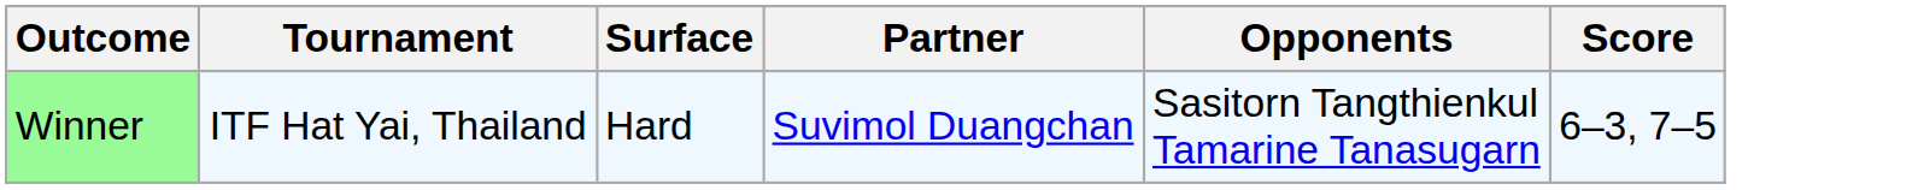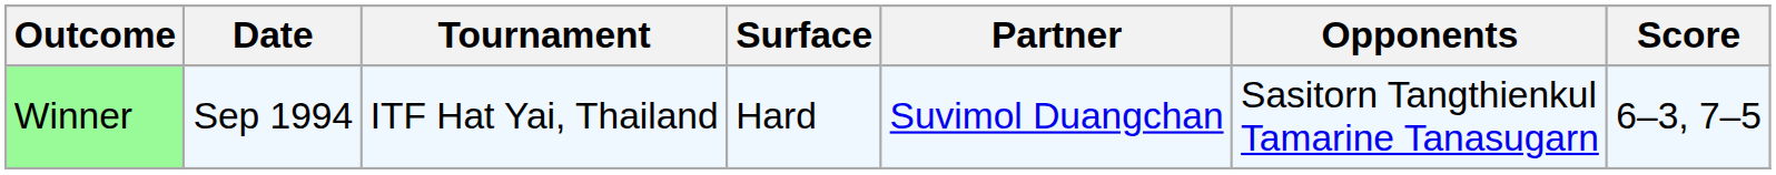 <table class="wikitable" style="font-size:97%">
 <tr>
 <th>Outcome</th>
+<th>Date</th>
 <th>Tournament</th>
 <th>Surface</th>
 <th>Partner</th>
 <th>Opponents</th>
 <th>Score</th>
 </tr>
 <tr style="background:#f0f8ff;">
 <td style="background:#98fb98;">Winner</td>
+<td>Sep 1994</td>
 <td>ITF Hat Yai, Thailand</td>
 <td>Hard</td>
 <td> <a href='#'>Suvimol Duangchan</a></td>
 <td> Sasitorn Tangthienkul <br>  <a href='#'>Tamarine Tanasugarn</a></td>
 <td>6–3, 7–5</td>
 </tr>
 </table>
